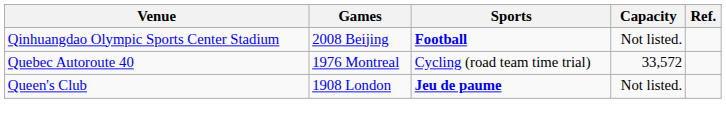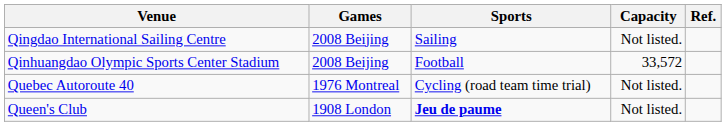 <table class="wikitable sortable" width=780px>
 <tr>
 <th>Venue</th>
 <th>Games</th>
 <th>Sports</th>
 <th>Capacity</th>
 <th>Ref.</th>
 </tr>
 <tr>
+<td><a href='#'>Qingdao International Sailing Centre</a></td>
+<td><a href='#'>2008 Beijing</a></td>
+<td><a href='#'>Sailing</a></td>
+<td align="right">Not listed.</td>
+<td align=center></td>
+</tr>
+<tr>
 <td><a href='#'>Qinhuangdao Olympic Sports Center Stadium</a></td>
 <td><a href='#'>2008 Beijing</a></td>
-<td><strong><a href='#'>Football</a></strong></td>
-<td align="right">Not listed.</td>
+<td><a href='#'>Football</a></td>
+<td align="right">33,572</td>
 <td align=center></td>
 </tr>
 <tr>
 <td><a href='#'>Quebec Autoroute 40</a></td>
 <td><a href='#'>1976 Montreal</a></td>
 <td><a href='#'>Cycling</a> (road team time trial)</td>
-<td align="right">33,572</td>
+<td align="right">Not listed.</td>
 <td align=center></td>
 </tr>
 <tr>
 <td><a href='#'>Queen's Club</a></td>
 <td><a href='#'>1908 London</a></td>
 <td><strong><a href='#'>Jeu de paume</a></strong></td>
 <td align="right">Not listed.</td>
 <td align=center></td>
 </tr>
 </table>
